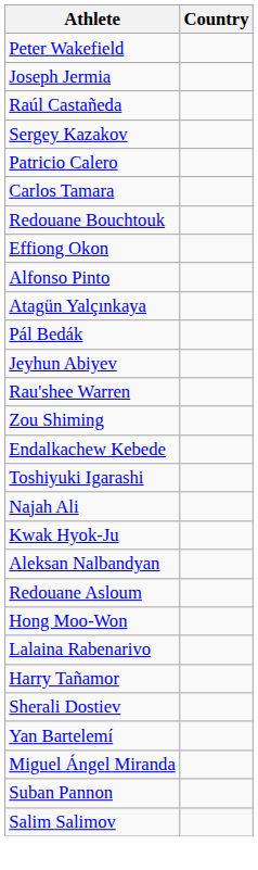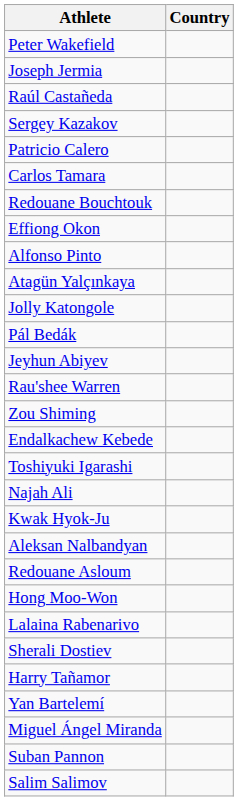 <table class="wikitable sortable" style="text-align:center">
 <tr>
 <th>Athlete</th>
 <th>Country</th>
 </tr>
 <tr>
 <td align="left"><a href='#'>Peter Wakefield</a></td>
 <td></td>
 </tr>
 <tr>
 <td align="left"><a href='#'>Joseph Jermia</a></td>
 <td></td>
 </tr>
 <tr>
 <td align="left"><a href='#'>Raúl Castañeda</a></td>
 <td></td>
 </tr>
 <tr>
 <td align="left"><a href='#'>Sergey Kazakov</a></td>
 <td></td>
 </tr>
 <tr>
 <td align="left"><a href='#'>Patricio Calero</a></td>
 <td></td>
 </tr>
 <tr>
 <td align="left"><a href='#'>Carlos Tamara</a></td>
 <td></td>
 </tr>
 <tr>
 <td align="left"><a href='#'>Redouane Bouchtouk</a></td>
 <td></td>
 </tr>
 <tr>
 <td align="left"><a href='#'>Effiong Okon</a></td>
 <td></td>
 </tr>
 <tr>
 <td align="left"><a href='#'>Alfonso Pinto</a></td>
 <td></td>
 </tr>
 <tr>
 <td align="left"><a href='#'>Atagün Yalçınkaya</a></td>
+<td></td>
+</tr>
+<tr>
+<td align="left"><a href='#'>Jolly Katongole</a></td>
 <td></td>
 </tr>
 <tr>
 <td align="left"><a href='#'>Pál Bedák</a></td>
 <td></td>
 </tr>
 <tr>
 <td align="left"><a href='#'>Jeyhun Abiyev</a></td>
 <td></td>
 </tr>
 <tr>
 <td align="left"><a href='#'>Rau'shee Warren</a></td>
 <td></td>
 </tr>
 <tr>
 <td align="left"><a href='#'>Zou Shiming</a></td>
 <td></td>
 </tr>
 <tr>
 <td align="left"><a href='#'>Endalkachew Kebede</a></td>
 <td></td>
 </tr>
 <tr>
 <td align="left"><a href='#'>Toshiyuki Igarashi</a></td>
 <td></td>
 </tr>
 <tr>
 <td align="left"><a href='#'>Najah Ali</a></td>
 <td></td>
 </tr>
 <tr>
 <td align="left"><a href='#'>Kwak Hyok-Ju</a></td>
 <td></td>
 </tr>
 <tr>
 <td align="left"><a href='#'>Aleksan Nalbandyan</a></td>
 <td></td>
 </tr>
 <tr>
 <td align="left"><a href='#'>Redouane Asloum</a></td>
 <td></td>
 </tr>
 <tr>
 <td align="left"><a href='#'>Hong Moo-Won</a></td>
 <td></td>
 </tr>
 <tr>
 <td align="left"><a href='#'>Lalaina Rabenarivo</a></td>
 <td></td>
 </tr>
 <tr>
-<td align="left"><a href='#'>Harry Tañamor</a></td>
+<td align="left"><a href='#'>Sherali Dostiev</a></td>
 <td></td>
 </tr>
 <tr>
-<td align="left"><a href='#'>Sherali Dostiev</a></td>
+<td align="left"><a href='#'>Harry Tañamor</a></td>
 <td></td>
 </tr>
 <tr>
 <td align="left"><a href='#'>Yan Bartelemí</a></td>
 <td></td>
 </tr>
 <tr>
 <td align="left"><a href='#'>Miguel Ángel Miranda</a></td>
 <td></td>
 </tr>
 <tr>
 <td align="left"><a href='#'>Suban Pannon</a></td>
 <td></td>
 </tr>
 <tr>
 <td align="left"><a href='#'>Salim Salimov</a></td>
 <td></td>
 </tr>
 </table>
